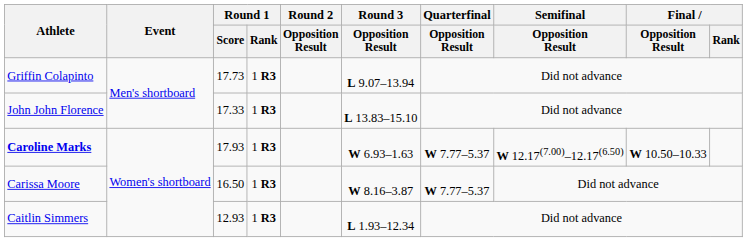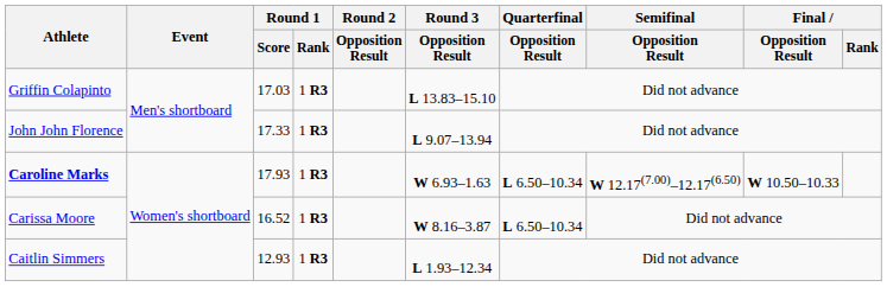 <table class=wikitable style=font-size:90%;text-align:center>
 <tr>
 <th rowspan=2>Athlete</th>
 <th rowspan=2>Event</th>
 <th colspan=2>Round 1</th>
 <th>Round 2</th>
 <th>Round 3</th>
 <th>Quarterfinal</th>
 <th>Semifinal</th>
 <th colspan=2>Final / </th>
 </tr>
 <tr style=font-size:95%>
 <th>Score</th>
 <th>Rank</th>
 <th>Opposition<br>Result</th>
 <th>Opposition<br>Result</th>
 <th>Opposition<br>Result</th>
 <th>Opposition<br>Result</th>
 <th>Opposition<br>Result</th>
 <th>Rank</th>
 </tr>
 <tr>
 <td align=left><a href='#'>Griffin Colapinto</a></td>
 <td align=left rowspan=2><a href='#'>Men's shortboard</a></td>
-<td>17.73</td>
+<td>17.03</td>
 <td>1 <strong>R3</strong></td>
 <td></td>
-<td><br><strong>L</strong> 9.07–13.94</td>
+<td><br><strong>L</strong> 13.83–15.10</td>
 <td colspan=4>Did not advance</td>
 </tr>
 <tr>
 <td align=left><a href='#'>John John Florence</a></td>
 <td>17.33</td>
 <td>1 <strong>R3</strong></td>
 <td></td>
-<td><br><strong>L</strong> 13.83–15.10</td>
+<td><br><strong>L</strong> 9.07–13.94</td>
 <td colspan=4>Did not advance</td>
 </tr>
 <tr>
 <td align=left><strong><a href='#'>Caroline Marks</a></strong></td>
 <td align=left rowspan=3><a href='#'>Women's shortboard</a></td>
 <td>17.93</td>
 <td>1 <strong>R3</strong></td>
 <td></td>
 <td><br><strong>W</strong> 6.93–1.63</td>
-<td><br><strong>W</strong> 7.77–5.37</td>
+<td><br><strong>L</strong> 6.50–10.34</td>
 <td><br><strong>W</strong> 12.17<sup>(7.00)</sup>–12.17<sup>(6.50)</sup></td>
 <td><br><strong>W</strong> 10.50–10.33</td>
 <td></td>
 </tr>
 <tr>
 <td align=left><a href='#'>Carissa Moore</a></td>
-<td>16.50</td>
+<td>16.52</td>
 <td>1 <strong>R3</strong></td>
 <td></td>
 <td><br><strong>W</strong> 8.16–3.87</td>
-<td><br><strong>W</strong> 7.77–5.37</td>
+<td><br><strong>L</strong> 6.50–10.34</td>
 <td colspan=3>Did not advance</td>
 </tr>
 <tr>
 <td align=left><a href='#'>Caitlin Simmers</a></td>
 <td>12.93</td>
 <td>1 <strong>R3</strong></td>
 <td></td>
 <td><br><strong>L</strong> 1.93–12.34</td>
 <td colspan=4>Did not advance</td>
 </tr>
 </table>
